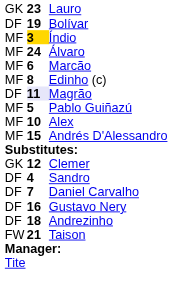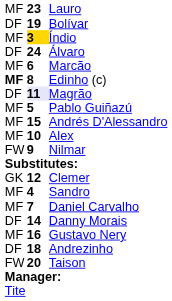 <table cellspacing="0" cellpadding="0" style="font-size:90%; margin:0.2em auto;">
 <tr>
 <th width="25"></th>
 <th width="25"></th>
 </tr>
 <tr>
-<td>GK</td>
+<td>MF</td>
 <td><strong>23</strong></td>
 <td> <a href='#'>Lauro</a></td>
 <td></td>
 </tr>
 <tr>
 <td>DF</td>
 <td><strong>19</strong></td>
 <td> <a href='#'>Bolívar</a></td>
 </tr>
 <tr>
 <td>MF</td>
 <td style="background: gold;"><strong>3</strong></td>
 <td> <a href='#'>Índio</a></td>
 <td></td>
 </tr>
 <tr>
-<td>MF</td>
+<td>DF</td>
 <td><strong>24</strong></td>
 <td> <a href='#'>Álvaro</a></td>
 </tr>
 <tr>
 <td>MF</td>
 <td><strong>6</strong></td>
 <td> <a href='#'>Marcão</a></td>
 </tr>
 <tr>
-<td>MF</td>
+<td><strong>MF</strong></td>
 <td><strong>8</strong></td>
 <td> <a href='#'>Edinho</a> (c)</td>
 </tr>
 <tr>
 <td>DF</td>
 <td style="background: lavender;"><strong>11</strong></td>
 <td> <a href='#'>Magrão</a></td>
 <td></td>
 </tr>
 <tr>
 <td>MF</td>
 <td><strong>5</strong></td>
 <td> <a href='#'>Pablo Guiñazú</a></td>
 <td></td>
 </tr>
 <tr>
 <td>MF</td>
+<td><strong>15</strong></td>
+<td> <a href='#'>Andrés D'Alessandro</a></td>
+<td></td>
+<td></td>
+</tr>
+<tr>
+<td>MF</td>
 <td><strong>10</strong></td>
 <td> <a href='#'>Alex</a></td>
 <td></td>
 <td></td>
 </tr>
 <tr>
-<td>MF</td>
-<td><strong>15</strong></td>
-<td> <a href='#'>Andrés D'Alessandro</a></td>
+<td>FW</td>
+<td><strong>9</strong></td>
+<td> <a href='#'>Nilmar</a></td>
 <td></td>
 <td></td>
 </tr>
 <tr>
 <td colspan=3><strong>Substitutes:</strong></td>
 </tr>
 <tr>
 <td>GK</td>
 <td><strong>12</strong></td>
 <td> <a href='#'>Clemer</a></td>
 </tr>
 <tr>
-<td>DF</td>
+<td>MF</td>
 <td><strong>4</strong></td>
 <td> <a href='#'>Sandro</a></td>
 <td></td>
 <td></td>
 </tr>
 <tr>
-<td>DF</td>
+<td>MF</td>
 <td><strong>7</strong></td>
 <td> <a href='#'>Daniel Carvalho</a></td>
 </tr>
 <tr>
 <td>DF</td>
+<td><strong>14</strong></td>
+<td> <a href='#'>Danny Morais</a></td>
+<td></td>
+<td></td>
+</tr>
+<tr>
+<td>MF</td>
 <td><strong>16</strong></td>
 <td> <a href='#'>Gustavo Nery</a></td>
 <td></td>
 <td></td>
 </tr>
 <tr>
 <td>DF</td>
 <td><strong>18</strong></td>
 <td> <a href='#'>Andrezinho</a></td>
 </tr>
 <tr>
 <td>FW</td>
-<td><strong>21</strong></td>
+<td><strong>20</strong></td>
 <td> <a href='#'>Taison</a></td>
 </tr>
 <tr>
 <td colspan=3><strong>Manager:</strong></td>
 </tr>
 <tr>
 <td colspan=4> <a href='#'>Tite</a></td>
 </tr>
 </table>
